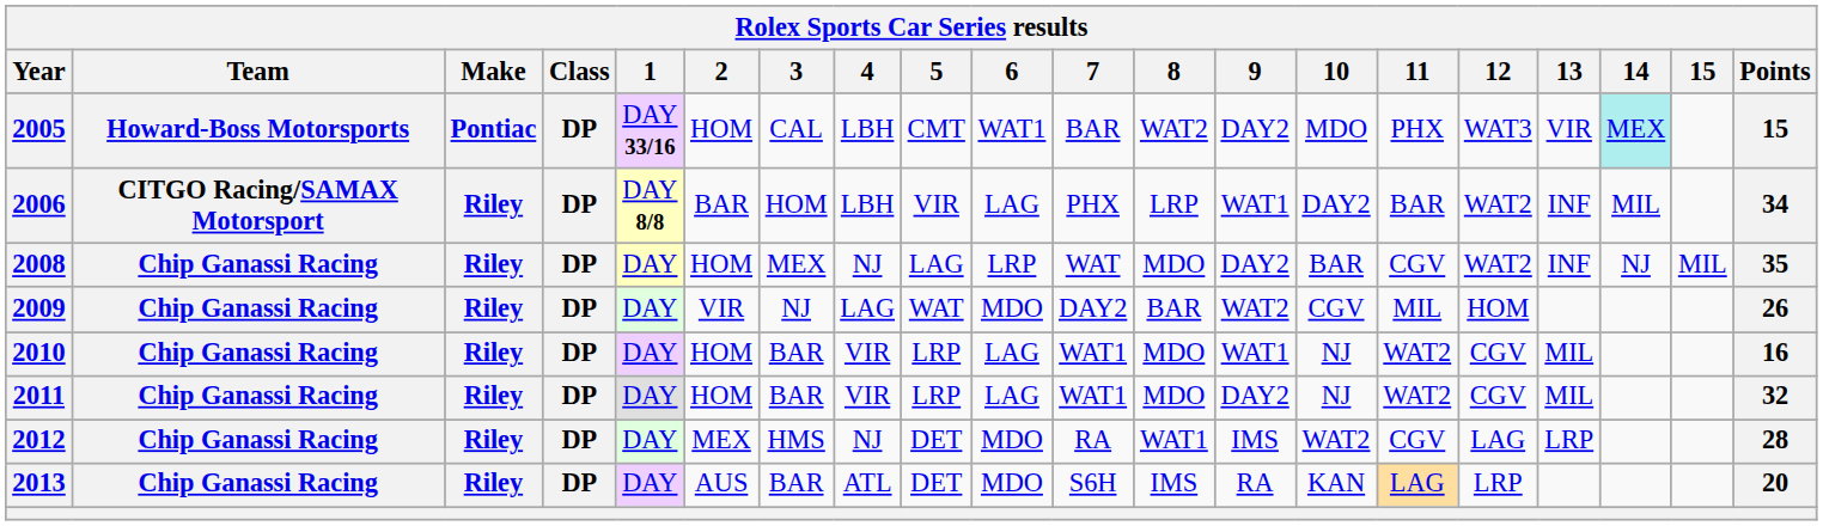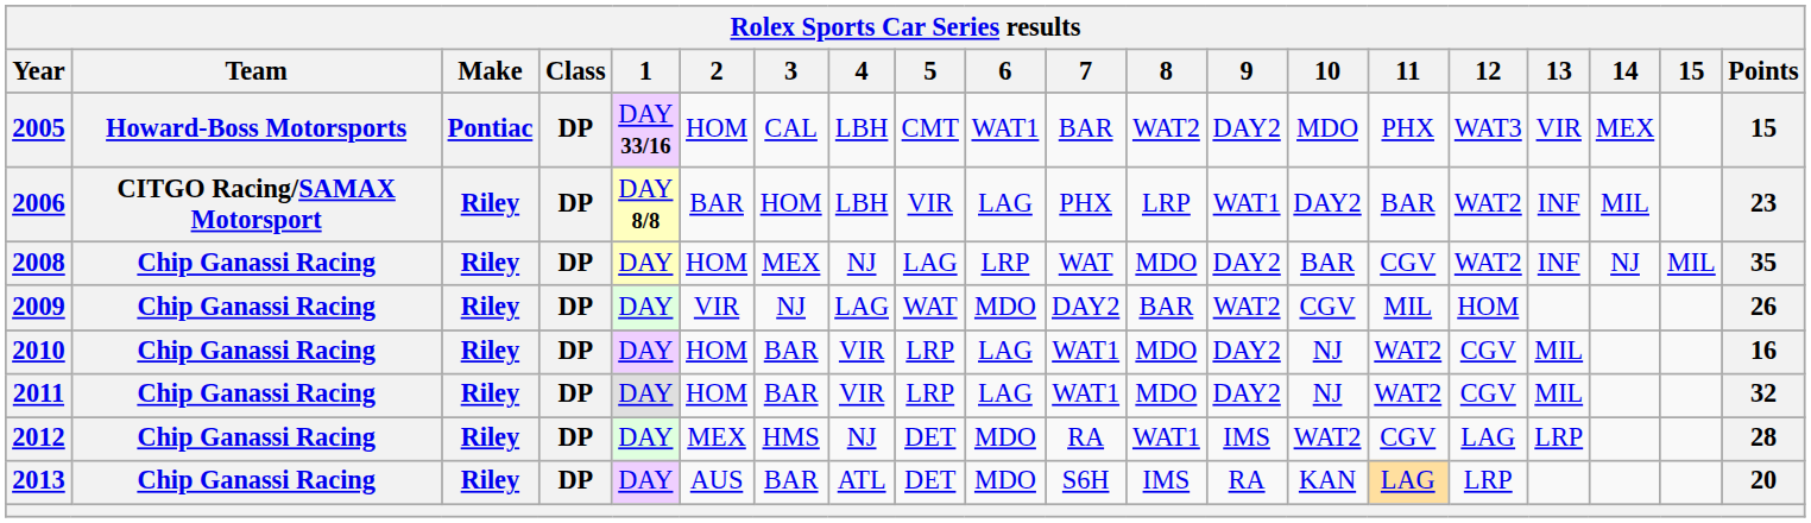 <table class="wikitable" style="text-align:center; font-size:80%">
 <tr>
 <th colspan=45><a href='#'>Rolex Sports Car Series</a> results</th>
 </tr>
 <tr>
 <th scope="col">Year</th>
 <th scope="col">Team</th>
 <th scope="col">Make</th>
 <th scope="col">Class</th>
 <th scope="col">1</th>
 <th scope="col">2</th>
 <th scope="col">3</th>
 <th scope="col">4</th>
 <th scope="col">5</th>
 <th scope="col">6</th>
 <th scope="col">7</th>
 <th scope="col">8</th>
 <th scope="col">9</th>
 <th scope="col">10</th>
 <th scope="col">11</th>
 <th scope="col">12</th>
 <th scope="col">13</th>
 <th scope="col">14</th>
 <th scope="col">15</th>
 <th scope="col">Points</th>
 </tr>
 <tr>
 <th scope="row"><a href='#'>2005</a></th>
 <th><a href='#'>Howard-Boss Motorsports</a></th>
 <th><a href='#'>Pontiac</a></th>
 <th>DP</th>
 <td style="background:#EFCFFF;"><a href='#'>DAY</a> <br><small><strong>33/16</strong></small></td>
 <td><a href='#'>HOM</a></td>
 <td><a href='#'>CAL</a></td>
 <td><a href='#'>LBH</a></td>
 <td><a href='#'>CMT</a></td>
 <td><a href='#'>WAT1</a></td>
 <td><a href='#'>BAR</a></td>
 <td><a href='#'>WAT2</a></td>
 <td><a href='#'>DAY2</a></td>
 <td><a href='#'>MDO</a></td>
 <td><a href='#'>PHX</a></td>
 <td><a href='#'>WAT3</a></td>
 <td><a href='#'>VIR</a></td>
-<td style="background: paleturquoise;"><a href='#'>MEX</a></td>
+<td><a href='#'>MEX</a></td>
 <td></td>
 <th>15</th>
 </tr>
 <tr>
 <th scope="row"><a href='#'>2006</a></th>
 <th>CITGO Racing/<a href='#'>SAMAX Motorsport</a></th>
 <th><a href='#'>Riley</a></th>
 <th>DP</th>
 <td style="text-align:center; background:#ffffbf;"><a href='#'>DAY</a> <br><small><strong>8/8</strong></small></td>
 <td><a href='#'>BAR</a></td>
 <td><a href='#'>HOM</a></td>
 <td><a href='#'>LBH</a></td>
 <td><a href='#'>VIR</a></td>
 <td><a href='#'>LAG</a></td>
 <td><a href='#'>PHX</a></td>
 <td><a href='#'>LRP</a></td>
 <td><a href='#'>WAT1</a></td>
 <td><a href='#'>DAY2</a></td>
 <td><a href='#'>BAR</a></td>
 <td><a href='#'>WAT2</a></td>
 <td><a href='#'>INF</a></td>
 <td><a href='#'>MIL</a></td>
 <td></td>
-<th>34</th>
+<th>23</th>
 </tr>
 <tr>
 <th scope="row"><a href='#'>2008</a></th>
 <th><a href='#'>Chip Ganassi Racing</a></th>
 <th><a href='#'>Riley</a></th>
 <th>DP</th>
 <td style="background:#ffffbf;"><a href='#'>DAY</a><br></td>
 <td><a href='#'>HOM</a></td>
 <td><a href='#'>MEX</a></td>
 <td><a href='#'>NJ</a></td>
 <td><a href='#'>LAG</a></td>
 <td><a href='#'>LRP</a></td>
 <td><a href='#'>WAT</a></td>
 <td><a href='#'>MDO</a></td>
 <td><a href='#'>DAY2</a></td>
 <td><a href='#'>BAR</a></td>
 <td><a href='#'>CGV</a></td>
 <td><a href='#'>WAT2</a></td>
 <td><a href='#'>INF</a></td>
 <td><a href='#'>NJ</a></td>
 <td><a href='#'>MIL</a></td>
 <th>35</th>
 </tr>
 <tr>
 <th scope="row"><a href='#'>2009</a></th>
 <th><a href='#'>Chip Ganassi Racing</a></th>
 <th><a href='#'>Riley</a></th>
 <th>DP</th>
 <td style="background:#dfffdf;"><a href='#'>DAY</a><br></td>
 <td><a href='#'>VIR</a></td>
 <td><a href='#'>NJ</a></td>
 <td><a href='#'>LAG</a></td>
 <td><a href='#'>WAT</a></td>
 <td><a href='#'>MDO</a></td>
 <td><a href='#'>DAY2</a></td>
 <td><a href='#'>BAR</a></td>
 <td><a href='#'>WAT2</a></td>
 <td><a href='#'>CGV</a></td>
 <td><a href='#'>MIL</a></td>
 <td><a href='#'>HOM</a></td>
 <td></td>
 <td></td>
 <td></td>
 <th>26</th>
 </tr>
 <tr>
 <th scope="row"><a href='#'>2010</a></th>
 <th><a href='#'>Chip Ganassi Racing</a></th>
 <th><a href='#'>Riley</a></th>
 <th>DP</th>
 <td style="background:#efcfff;"><a href='#'>DAY</a><br></td>
 <td><a href='#'>HOM</a></td>
 <td><a href='#'>BAR</a></td>
 <td><a href='#'>VIR</a></td>
 <td><a href='#'>LRP</a></td>
 <td><a href='#'>LAG</a></td>
 <td><a href='#'>WAT1</a></td>
 <td><a href='#'>MDO</a></td>
-<td><a href='#'>WAT1</a></td>
+<td><a href='#'>DAY2</a></td>
 <td><a href='#'>NJ</a></td>
 <td><a href='#'>WAT2</a></td>
 <td><a href='#'>CGV</a></td>
 <td><a href='#'>MIL</a></td>
 <td></td>
 <td></td>
 <th>16</th>
 </tr>
 <tr>
 <th scope="row"><a href='#'>2011</a></th>
 <th><a href='#'>Chip Ganassi Racing</a></th>
 <th><a href='#'>Riley</a></th>
 <th>DP</th>
 <td style="background:#dfdfdf;"><a href='#'>DAY</a><br></td>
 <td><a href='#'>HOM</a></td>
 <td><a href='#'>BAR</a></td>
 <td><a href='#'>VIR</a></td>
 <td><a href='#'>LRP</a></td>
 <td><a href='#'>LAG</a></td>
 <td><a href='#'>WAT1</a></td>
 <td><a href='#'>MDO</a></td>
 <td><a href='#'>DAY2</a></td>
 <td><a href='#'>NJ</a></td>
 <td><a href='#'>WAT2</a></td>
 <td><a href='#'>CGV</a></td>
 <td><a href='#'>MIL</a></td>
 <td></td>
 <td></td>
 <th>32</th>
 </tr>
 <tr>
 <th scope="row"><a href='#'>2012</a></th>
 <th><a href='#'>Chip Ganassi Racing</a></th>
 <th><a href='#'>Riley</a></th>
 <th>DP</th>
 <td style="background:#dfffdf;"><a href='#'>DAY</a><br></td>
 <td><a href='#'>MEX</a></td>
 <td><a href='#'>HMS</a></td>
 <td><a href='#'>NJ</a></td>
 <td><a href='#'>DET</a></td>
 <td><a href='#'>MDO</a></td>
 <td><a href='#'>RA</a></td>
 <td><a href='#'>WAT1</a></td>
 <td><a href='#'>IMS</a></td>
 <td><a href='#'>WAT2</a></td>
 <td><a href='#'>CGV</a></td>
 <td><a href='#'>LAG</a></td>
 <td><a href='#'>LRP</a></td>
 <td></td>
 <td></td>
 <th>28</th>
 </tr>
 <tr>
 <th scope="row"><a href='#'>2013</a></th>
 <th><a href='#'>Chip Ganassi Racing</a></th>
 <th><a href='#'>Riley</a></th>
 <th>DP</th>
 <td style="background:#efcfff;"><a href='#'>DAY</a><br></td>
 <td><a href='#'>AUS</a></td>
 <td><a href='#'>BAR</a></td>
 <td><a href='#'>ATL</a></td>
 <td><a href='#'>DET</a></td>
 <td><a href='#'>MDO</a></td>
 <td><a href='#'>S6H</a></td>
 <td><a href='#'>IMS</a></td>
 <td><a href='#'>RA</a></td>
 <td><a href='#'>KAN</a></td>
 <td style="background:#FFDF9F;"><a href='#'>LAG</a><br></td>
 <td><a href='#'>LRP</a></td>
 <td></td>
 <td></td>
 <td></td>
 <th>20</th>
 </tr>
 <tr>
 <th colspan="20"></th>
 </tr>
 </table>
